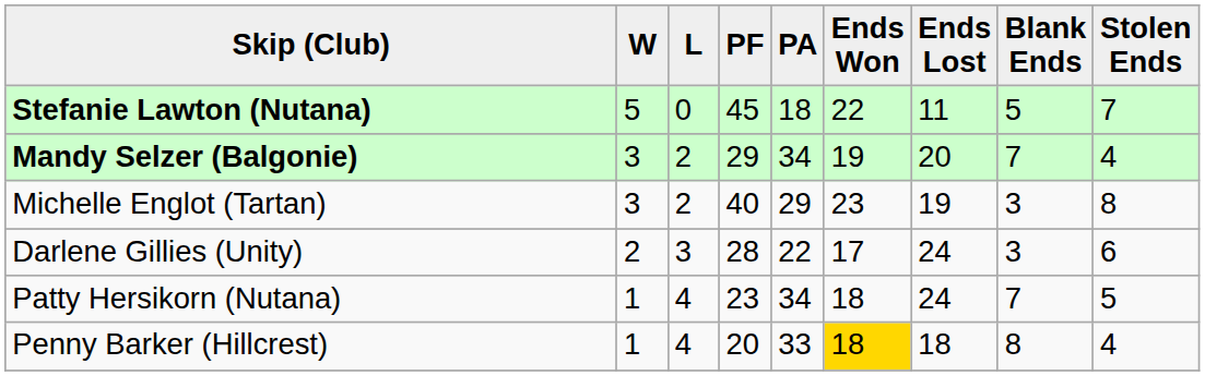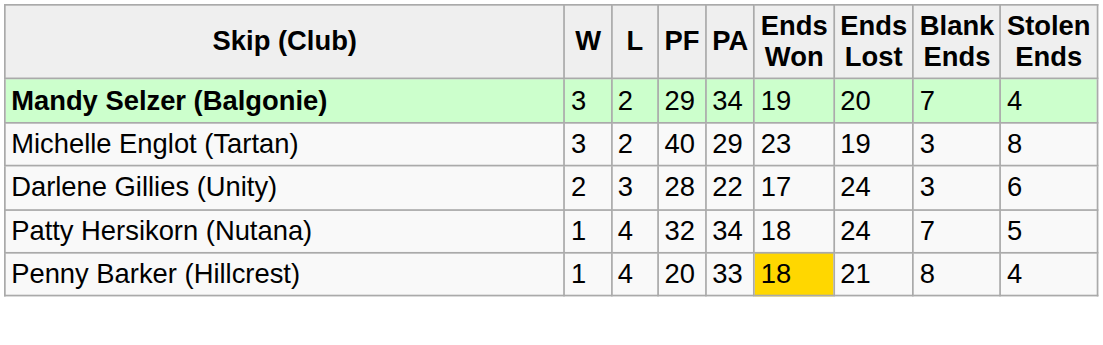 <table class="wikitable">
 <tr>
 <th style="background:#efefef; width:320px;">Skip (Club)</th>
 <th style="background:#efefef; width:20px;">W</th>
 <th style="background:#efefef; width:20px;">L</th>
 <th style="background:#efefef; width:20px;">PF</th>
 <th style="background:#efefef; width:20px;">PA</th>
 <th style="background:#efefef; width:20px;">Ends <br> Won</th>
 <th style="background:#efefef; width:20px;">Ends <br> Lost</th>
 <th style="background:#efefef; width:20px;">Blank <br> Ends</th>
 <th style="background:#efefef; width:20px;">Stolen <br> Ends</th>
-</tr>
-<tr style="background:#cfc;">
-<td><strong>Stefanie Lawton (Nutana)</strong></td>
-<td>5</td>
-<td>0</td>
-<td>45</td>
-<td>18</td>
-<td>22</td>
-<td>11</td>
-<td>5</td>
-<td>7</td>
 </tr>
 <tr style="background:#cfc;">
 <td><strong>Mandy Selzer (Balgonie)</strong></td>
 <td>3</td>
 <td>2</td>
 <td>29</td>
 <td>34</td>
 <td>19</td>
 <td>20</td>
 <td>7</td>
 <td>4</td>
 </tr>
 <tr>
 <td>Michelle Englot (Tartan)</td>
 <td>3</td>
 <td>2</td>
 <td>40</td>
 <td>29</td>
 <td>23</td>
 <td>19</td>
 <td>3</td>
 <td>8</td>
 </tr>
 <tr>
 <td>Darlene Gillies (Unity)</td>
 <td>2</td>
 <td>3</td>
 <td>28</td>
 <td>22</td>
 <td>17</td>
 <td>24</td>
 <td>3</td>
 <td>6</td>
 </tr>
 <tr>
 <td>Patty Hersikorn (Nutana)</td>
 <td>1</td>
 <td>4</td>
-<td>23</td>
+<td>32</td>
 <td>34</td>
 <td>18</td>
 <td>24</td>
 <td>7</td>
 <td>5</td>
 </tr>
 <tr>
 <td>Penny Barker (Hillcrest)</td>
 <td>1</td>
 <td>4</td>
 <td>20</td>
 <td>33</td>
 <td style="background: gold;">18</td>
-<td>18</td>
+<td>21</td>
 <td>8</td>
 <td>4</td>
 </tr>
 </table>
